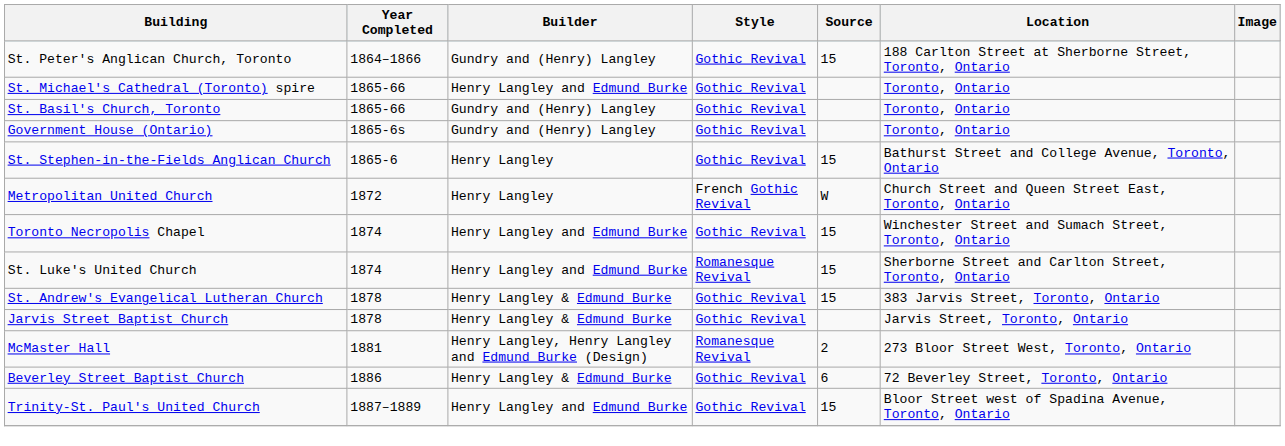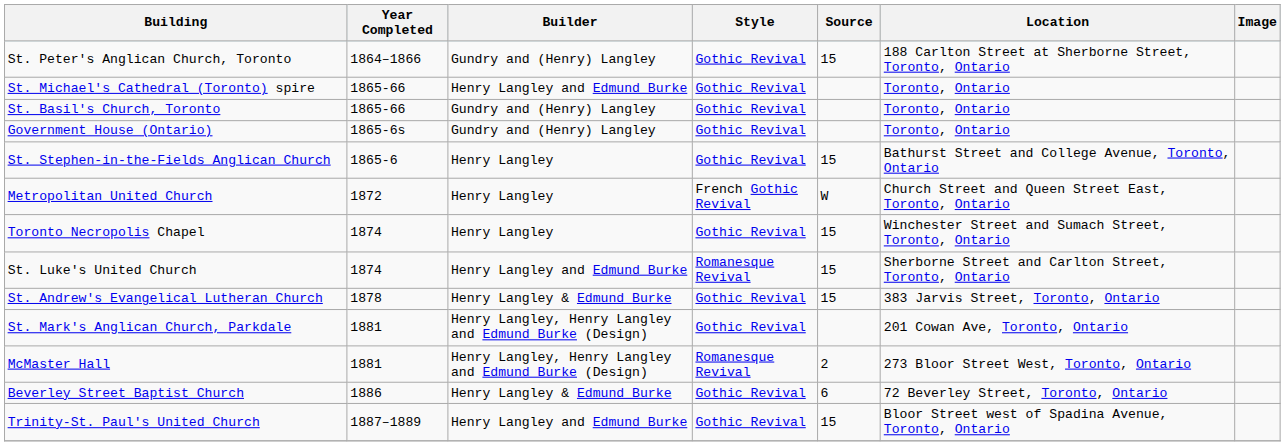 <table class="wikitable" style="margin:1em auto;">
 <tr style="background:lightblue;">
 <th width=28%>Building</th>
 <th width=8%>Year Completed</th>
 <th width=20%>Builder</th>
 <th width=10%>Style</th>
 <th width=5%>Source</th>
 <th width=32%>Location</th>
 <th width=7%>Image</th>
 </tr>
 <tr>
 <td>St. Peter's Anglican Church, Toronto</td>
 <td>1864–1866</td>
 <td>Gundry and (Henry) Langley</td>
 <td><a href='#'>Gothic Revival</a></td>
 <td>15</td>
 <td>188 Carlton Street at Sherborne Street, <a href='#'>Toronto</a>, <a href='#'>Ontario</a></td>
 <td></td>
 </tr>
 <tr>
 <td><a href='#'>St. Michael's Cathedral (Toronto)</a> spire</td>
 <td>1865-66</td>
 <td>Henry Langley and <a href='#'>Edmund Burke</a></td>
 <td><a href='#'>Gothic Revival</a></td>
 <td></td>
 <td><a href='#'>Toronto</a>, <a href='#'>Ontario</a></td>
 <td></td>
 </tr>
 <tr>
 <td><a href='#'>St. Basil's Church, Toronto</a></td>
 <td>1865-66</td>
 <td>Gundry and (Henry) Langley</td>
 <td><a href='#'>Gothic Revival</a></td>
 <td></td>
 <td><a href='#'>Toronto</a>, <a href='#'>Ontario</a></td>
 <td></td>
 </tr>
 <tr>
 <td><a href='#'>Government House (Ontario)</a></td>
 <td>1865-6s</td>
 <td>Gundry and (Henry) Langley</td>
 <td><a href='#'>Gothic Revival</a></td>
 <td></td>
 <td><a href='#'>Toronto</a>, <a href='#'>Ontario</a></td>
 <td></td>
 </tr>
 <tr>
 <td><a href='#'>St. Stephen-in-the-Fields Anglican Church</a></td>
 <td>1865-6</td>
 <td>Henry Langley</td>
 <td><a href='#'>Gothic Revival</a></td>
 <td>15</td>
 <td>Bathurst Street and College Avenue, <a href='#'>Toronto</a>, <a href='#'>Ontario</a></td>
 <td></td>
 </tr>
 <tr>
 <td><a href='#'>Metropolitan United Church</a></td>
 <td>1872</td>
 <td>Henry Langley</td>
 <td>French <a href='#'>Gothic Revival</a></td>
 <td>W</td>
 <td>Church Street and Queen Street East, <a href='#'>Toronto</a>, <a href='#'>Ontario</a></td>
 <td></td>
 </tr>
 <tr>
 <td><a href='#'>Toronto Necropolis</a> Chapel</td>
 <td>1874</td>
-<td>Henry Langley and <a href='#'>Edmund Burke</a></td>
+<td>Henry Langley</td>
 <td><a href='#'>Gothic Revival</a></td>
 <td>15</td>
 <td>Winchester Street and Sumach Street, <a href='#'>Toronto</a>, <a href='#'>Ontario</a></td>
 <td></td>
 </tr>
 <tr>
 <td>St. Luke's United Church</td>
 <td>1874</td>
 <td>Henry Langley and <a href='#'>Edmund Burke</a></td>
 <td><a href='#'>Romanesque Revival</a></td>
 <td>15</td>
 <td>Sherborne Street and Carlton Street, <a href='#'>Toronto</a>, <a href='#'>Ontario</a></td>
 <td></td>
 </tr>
 <tr>
 <td><a href='#'>St. Andrew's Evangelical Lutheran Church</a></td>
 <td>1878</td>
 <td>Henry Langley & <a href='#'>Edmund Burke</a></td>
 <td><a href='#'>Gothic Revival</a></td>
 <td>15</td>
 <td>383 Jarvis Street, <a href='#'>Toronto</a>, <a href='#'>Ontario</a></td>
 <td></td>
 </tr>
 <tr>
-<td><a href='#'>Jarvis Street Baptist Church</a></td>
-<td>1878</td>
-<td>Henry Langley & <a href='#'>Edmund Burke</a></td>
+<td><a href='#'>St. Mark's Anglican Church, Parkdale</a></td>
+<td>1881</td>
+<td>Henry Langley, Henry Langley and <a href='#'>Edmund Burke</a> (Design)</td>
 <td><a href='#'>Gothic Revival</a></td>
 <td></td>
-<td>Jarvis Street, <a href='#'>Toronto</a>, <a href='#'>Ontario</a></td>
+<td>201 Cowan Ave, <a href='#'>Toronto</a>, <a href='#'>Ontario</a></td>
 <td></td>
 </tr>
 <tr>
 <td><a href='#'>McMaster Hall</a></td>
 <td>1881</td>
 <td>Henry Langley, Henry Langley and <a href='#'>Edmund Burke</a> (Design)</td>
 <td><a href='#'>Romanesque Revival</a></td>
 <td>2</td>
 <td>273 Bloor Street West, <a href='#'>Toronto</a>, <a href='#'>Ontario</a></td>
 <td></td>
 </tr>
 <tr>
 <td><a href='#'>Beverley Street Baptist Church</a></td>
 <td>1886</td>
 <td>Henry Langley & <a href='#'>Edmund Burke</a></td>
 <td><a href='#'>Gothic Revival</a></td>
 <td>6</td>
 <td>72 Beverley Street, <a href='#'>Toronto</a>, <a href='#'>Ontario</a></td>
 <td></td>
 </tr>
 <tr>
 <td><a href='#'>Trinity-St. Paul's United Church</a></td>
 <td>1887–1889</td>
 <td>Henry Langley and <a href='#'>Edmund Burke</a></td>
 <td><a href='#'>Gothic Revival</a></td>
 <td>15</td>
 <td>Bloor Street west of Spadina Avenue, <a href='#'>Toronto</a>, <a href='#'>Ontario</a></td>
 <td></td>
 </tr>
 <tr>
 </tr>
 </table>
